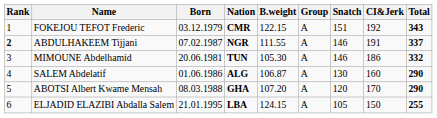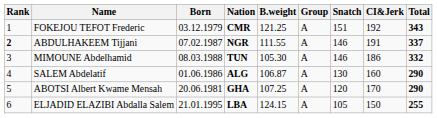 <table class="wikitable">
 <tr>
 <th>Rank</th>
 <th>Name</th>
 <th>Born</th>
 <th>Nation</th>
 <th>B.weight</th>
 <th>Group</th>
 <th>Snatch</th>
 <th>CI&Jerk</th>
 <th>Total</th>
 </tr>
 <tr>
 <td>1</td>
 <td>FOKEJOU TEFOT Frederic</td>
 <td>03.12.1979</td>
 <td><strong>CMR</strong></td>
-<td>122.15</td>
+<td>121.25</td>
 <td>A</td>
 <td>151</td>
 <td>192</td>
 <td><strong>343</strong></td>
 </tr>
 <tr>
 <td><strong>2</strong></td>
 <td>ABDULHAKEEM Tijjani</td>
 <td>07.02.1987</td>
 <td><strong>NGR</strong></td>
 <td>111.55</td>
 <td>A</td>
 <td>146</td>
 <td>191</td>
 <td><strong>337</strong></td>
 </tr>
 <tr>
 <td>3</td>
 <td>MIMOUNE Abdelhamid</td>
-<td>20.06.1981</td>
+<td>08.03.1988</td>
 <td><strong>TUN</strong></td>
 <td>105.30</td>
 <td>A</td>
 <td>146</td>
 <td>186</td>
 <td><strong>332</strong></td>
 </tr>
 <tr>
 <td>4</td>
 <td>SALEM Abdelatif</td>
 <td>01.06.1986</td>
 <td><strong>ALG</strong></td>
 <td>106.87</td>
 <td>A</td>
 <td>130</td>
 <td>160</td>
 <td><strong>290</strong></td>
 </tr>
 <tr>
 <td>5</td>
 <td>ABOTSI Albert Kwame Mensah</td>
-<td>08.03.1988</td>
+<td>20.06.1981</td>
 <td><strong>GHA</strong></td>
-<td>107.20</td>
+<td>107.25</td>
 <td>A</td>
 <td>120</td>
 <td>170</td>
 <td><strong>290</strong></td>
 </tr>
 <tr>
 <td>6</td>
 <td>ELJADID ELAZIBI Abdalla Salem</td>
 <td>21.01.1995</td>
 <td><strong>LBA</strong></td>
 <td>124.15</td>
 <td>A</td>
 <td>105</td>
 <td>150</td>
 <td><strong>255</strong></td>
 </tr>
 </table>
